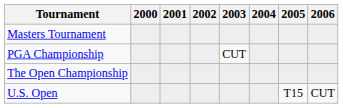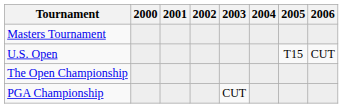 <table class="wikitable" style="font-size:95%;text-align:center;">
 <tr>
 <th>Tournament</th>
 <th>2000</th>
 <th>2001</th>
 <th>2002</th>
 <th>2003</th>
 <th>2004</th>
 <th>2005</th>
 <th>2006</th>
 </tr>
 <tr>
 <td align=left><a href='#'>Masters Tournament</a></td>
 <td style="background:#eeeeee;"></td>
 <td style="background:#eeeeee;"></td>
 <td style="background:#eeeeee;"></td>
 <td style="background:#eeeeee;"></td>
 <td style="background:#eeeeee;"></td>
 <td style="background:#eeeeee;"></td>
 <td style="background:#eeeeee;"></td>
 </tr>
 <tr>
-<td align=left><a href='#'>PGA Championship</a></td>
+<td align=left><a href='#'>U.S. Open</a></td>
 <td style="background:#eeeeee;"></td>
 <td style="background:#eeeeee;"></td>
 <td style="background:#eeeeee;"></td>
-<td>CUT</td>
 <td style="background:#eeeeee;"></td>
 <td style="background:#eeeeee;"></td>
-<td style="background:#eeeeee;"></td>
+<td>T15</td>
+<td>CUT</td>
 </tr>
 <tr>
 <td align=left><a href='#'>The Open Championship</a></td>
 <td style="background:#eeeeee;"></td>
 <td style="background:#eeeeee;"></td>
 <td style="background:#eeeeee;"></td>
 <td style="background:#eeeeee;"></td>
 <td style="background:#eeeeee;"></td>
 <td style="background:#eeeeee;"></td>
 <td style="background:#eeeeee;"></td>
 </tr>
 <tr>
-<td align=left><a href='#'>U.S. Open</a></td>
+<td align=left><a href='#'>PGA Championship</a></td>
 <td style="background:#eeeeee;"></td>
 <td style="background:#eeeeee;"></td>
 <td style="background:#eeeeee;"></td>
+<td>CUT</td>
 <td style="background:#eeeeee;"></td>
 <td style="background:#eeeeee;"></td>
-<td>T15</td>
-<td>CUT</td>
+<td style="background:#eeeeee;"></td>
 </tr>
 </table>
